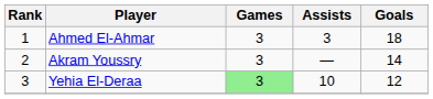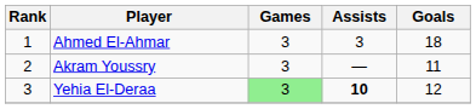 <table class="wikitable sortable" style="text-align: center">
 <tr>
 <th width="10">Rank</th>
 <th width="200">Player</th>
 <th width="70">Games</th>
 <th width="70">Assists</th>
 <th width="70">Goals</th>
 </tr>
 <tr>
 <td>1</td>
 <td align="left"><a href='#'>Ahmed El-Ahmar</a></td>
 <td>3</td>
 <td>3</td>
 <td>18</td>
 </tr>
 <tr>
 <td>2</td>
 <td align="left"><a href='#'>Akram Youssry</a></td>
 <td>3</td>
 <td>—</td>
-<td>14</td>
+<td>11</td>
 </tr>
 <tr>
 <td>3</td>
 <td align="left"><a href='#'>Yehia El-Deraa</a></td>
 <td style="background: lightgreen;">3</td>
-<td>10</td>
+<td><strong>10</strong></td>
 <td>12</td>
 </tr>
 <tr>
 </tr>
 </table>
